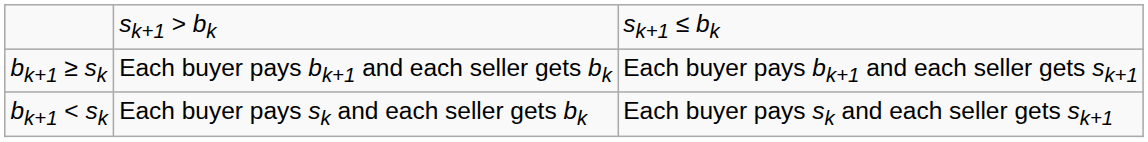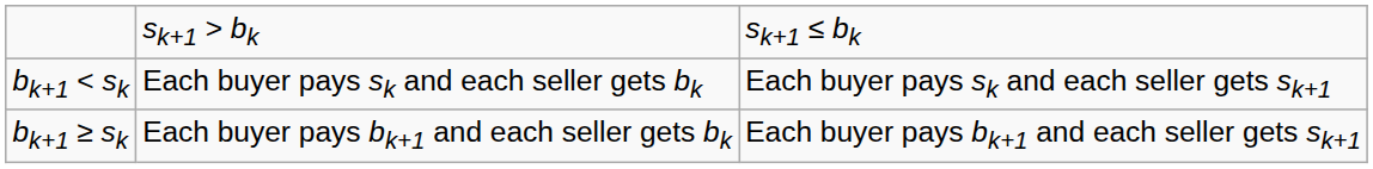 <table class="wikitable">
 <tr>
 <td></td>
 <td><em>s<sub>k+1</sub></em> > <em>b<sub>k</sub></em></td>
 <td><em>s<sub>k+1</sub></em> ≤ <em>b<sub>k</sub></em></td>
 </tr>
 <tr>
+<td><em>b<sub>k+1</sub></em> < <em>s<sub>k</sub></em></td>
+<td>Each buyer pays <em>s<sub>k</sub></em> and each seller gets <em>b<sub>k</sub></em></td>
+<td>Each buyer pays <em>s<sub>k</sub></em> and each seller gets <em>s<sub>k+1</sub></em></td>
+</tr>
+<tr>
 <td><em>b<sub>k+1</sub></em> ≥ <em>s<sub>k</sub></em></td>
 <td>Each buyer pays <em>b<sub>k+1</sub></em> and each seller gets <em>b<sub>k</sub></em></td>
 <td>Each buyer pays <em>b<sub>k+1</sub></em> and each seller gets <em>s<sub>k+1</sub></em></td>
 </tr>
-<tr>
-<td><em>b<sub>k+1</sub></em> < <em>s<sub>k</sub></em></td>
-<td>Each buyer pays <em>s<sub>k</sub></em> and each seller gets <em>b<sub>k</sub></em></td>
-<td>Each buyer pays <em>s<sub>k</sub></em> and each seller gets <em>s<sub>k+1</sub></em></td>
-</tr>
 </table>
